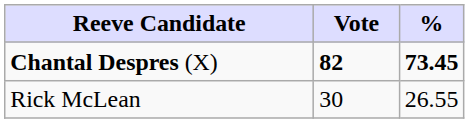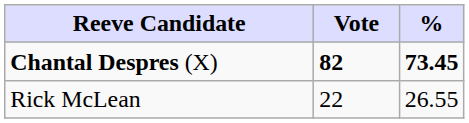 <table class="wikitable">
 <tr>
 <th style="background:#ddf; width:200px;">Reeve Candidate</th>
 <th style="background:#ddf; width:50px;">Vote</th>
 <th style="background:#ddf; width:30px;">%</th>
 </tr>
 <tr>
 <td><strong>Chantal Despres</strong> (X)</td>
 <td><strong>82</strong></td>
 <td><strong>73.45</strong></td>
 </tr>
 <tr>
 <td>Rick McLean</td>
-<td>30</td>
+<td>22</td>
 <td>26.55</td>
 </tr>
 </table>
